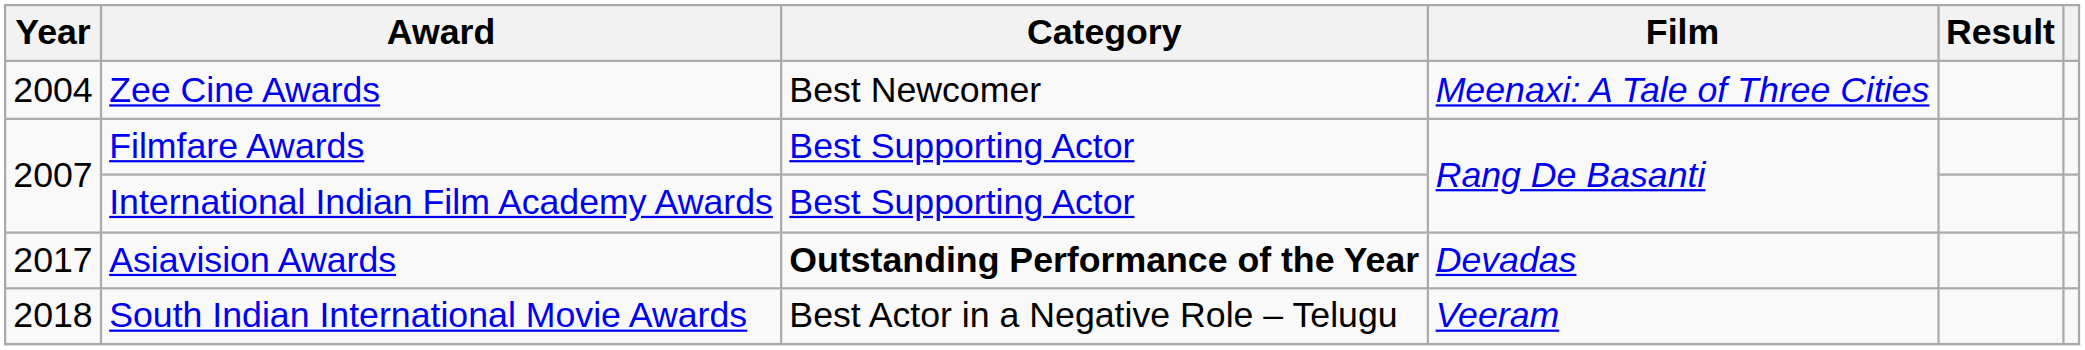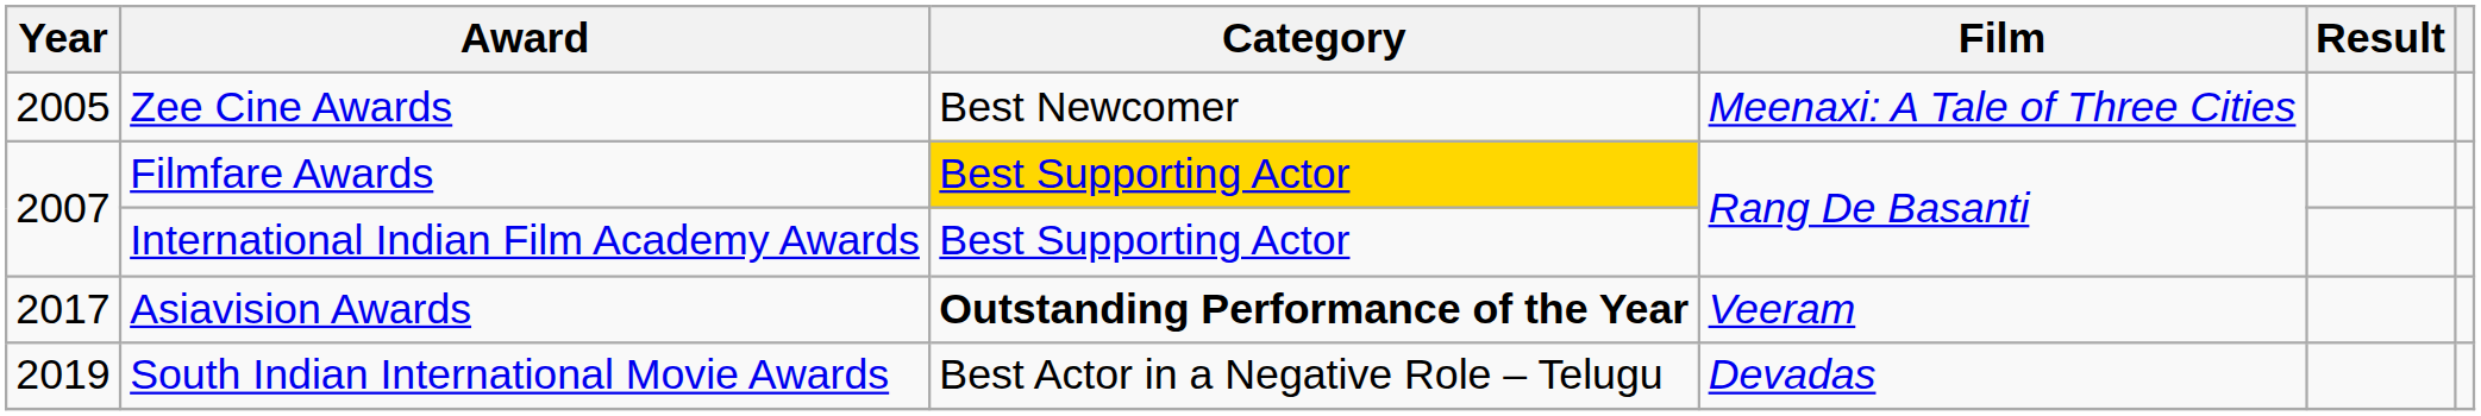 <table class="wikitable sortable">
 <tr>
 <th>Year</th>
 <th>Award</th>
 <th>Category</th>
 <th>Film</th>
 <th>Result</th>
 <th></th>
 </tr>
 <tr>
-<td>2004</td>
+<td>2005</td>
 <td><a href='#'>Zee Cine Awards</a></td>
 <td>Best Newcomer</td>
 <td><em><a href='#'>Meenaxi: A Tale of Three Cities</a></em></td>
 <td></td>
 <td></td>
 </tr>
 <tr>
 <td rowspan="2">2007</td>
 <td><a href='#'>Filmfare Awards</a></td>
-<td><a href='#'>Best Supporting Actor</a></td>
+<td style="background: gold;"><a href='#'>Best Supporting Actor</a></td>
 <td rowspan="2"><em><a href='#'>Rang De Basanti</a></em></td>
 <td></td>
 <td></td>
 </tr>
 <tr>
 <td><a href='#'>International Indian Film Academy Awards</a></td>
 <td><a href='#'>Best Supporting Actor</a></td>
 <td></td>
 <td></td>
 </tr>
 <tr>
 <td>2017</td>
 <td><a href='#'>Asiavision Awards</a></td>
 <td><strong>Outstanding Performance of the Year</strong></td>
-<td><a href='#'><em>Devadas</em></a></td>
+<td><a href='#'><em>Veeram</em></a></td>
 <td></td>
 <td></td>
 </tr>
 <tr>
-<td>2018</td>
+<td>2019</td>
 <td><a href='#'>South Indian International Movie Awards</a></td>
 <td>Best Actor in a Negative Role – Telugu</td>
-<td><a href='#'><em>Veeram</em></a></td>
+<td><a href='#'><em>Devadas</em></a></td>
 <td></td>
 <td></td>
 </tr>
 <tr>
 </tr>
 </table>
